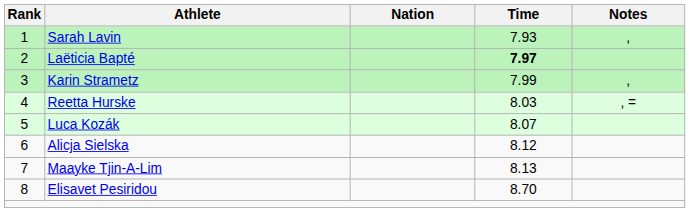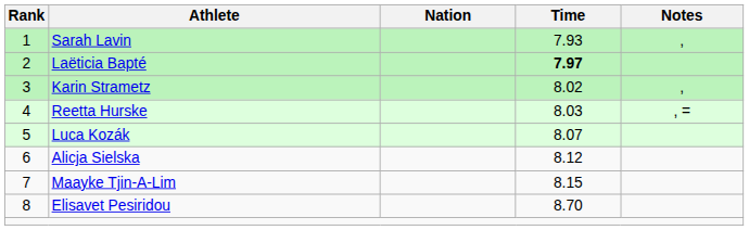 <table class="wikitable sortable" style="text-align:center;width: 50%;">
 <tr>
 <th scope="col" style="width: 10px;">Rank</th>
 <th scope="col">Athlete</th>
 <th scope="col">Nation</th>
 <th scope="col">Time</th>
 <th scope="col">Notes</th>
 </tr>
 <tr bgcolor=bbf3bb>
 <td>1</td>
 <td align=left><a href='#'>Sarah Lavin</a></td>
 <td align=left></td>
 <td>7.93</td>
 <td>, </td>
 </tr>
 <tr bgcolor=bbf3bb>
 <td>2</td>
 <td align=left><a href='#'>Laëticia Bapté</a></td>
 <td align=left></td>
 <td><strong>7.97</strong></td>
 <td></td>
 </tr>
 <tr bgcolor=bbf3bb>
 <td>3</td>
 <td align=left><a href='#'>Karin Strametz</a></td>
 <td align=left></td>
-<td>7.99</td>
+<td>8.02</td>
 <td>, </td>
 </tr>
 <tr bgcolor=ddffdd>
 <td>4</td>
 <td align=left><a href='#'>Reetta Hurske</a></td>
 <td align=left></td>
 <td>8.03</td>
 <td>, =</td>
 </tr>
 <tr bgcolor=ddffdd>
 <td>5</td>
 <td align=left><a href='#'>Luca Kozák</a></td>
 <td align=left></td>
 <td>8.07</td>
 <td></td>
 </tr>
 <tr>
 <td>6</td>
 <td align=left><a href='#'>Alicja Sielska</a></td>
 <td align=left></td>
 <td>8.12</td>
 <td></td>
 </tr>
 <tr>
 <td>7</td>
 <td align=left><a href='#'>Maayke Tjin-A-Lim</a></td>
 <td align=left></td>
-<td>8.13</td>
+<td>8.15</td>
 <td></td>
 </tr>
 <tr>
 <td>8</td>
 <td align=left><a href='#'>Elisavet Pesiridou</a></td>
 <td align=left></td>
 <td>8.70</td>
 <td></td>
 </tr>
 <tr class="sortbottom">
 <td colspan="5"></td>
 </tr>
 </table>
